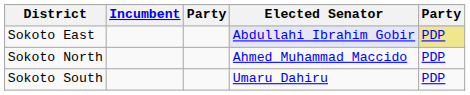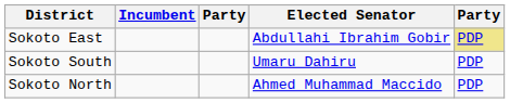 <table class="sortable wikitable" style="font-size:95%;line-height:14px;">
 <tr>
 <th class="unsortable">District</th>
 <th class="unsortable"><a href='#'>Incumbent</a></th>
 <th>Party</th>
 <th class="unsortable">Elected Senator</th>
 <th>Party</th>
 </tr>
 <tr>
 <td>Sokoto East</td>
 <td></td>
 <td></td>
-<td style="background: lavender;"><a href='#'>Abdullahi Ibrahim Gobir</a></td>
+<td><a href='#'>Abdullahi Ibrahim Gobir</a></td>
 <td style="background: khaki;"><a href='#'>PDP</a></td>
+</tr>
+<tr>
+<td>Sokoto South</td>
+<td></td>
+<td></td>
+<td><a href='#'>Umaru Dahiru</a></td>
+<td><a href='#'>PDP</a></td>
 </tr>
 <tr>
 <td>Sokoto North</td>
 <td></td>
 <td></td>
 <td><a href='#'>Ahmed Muhammad Maccido</a></td>
 <td><a href='#'>PDP</a></td>
 </tr>
-<tr>
-<td>Sokoto South</td>
-<td></td>
-<td></td>
-<td><a href='#'>Umaru Dahiru</a></td>
-<td><a href='#'>PDP</a></td>
-</tr>
 </table>
